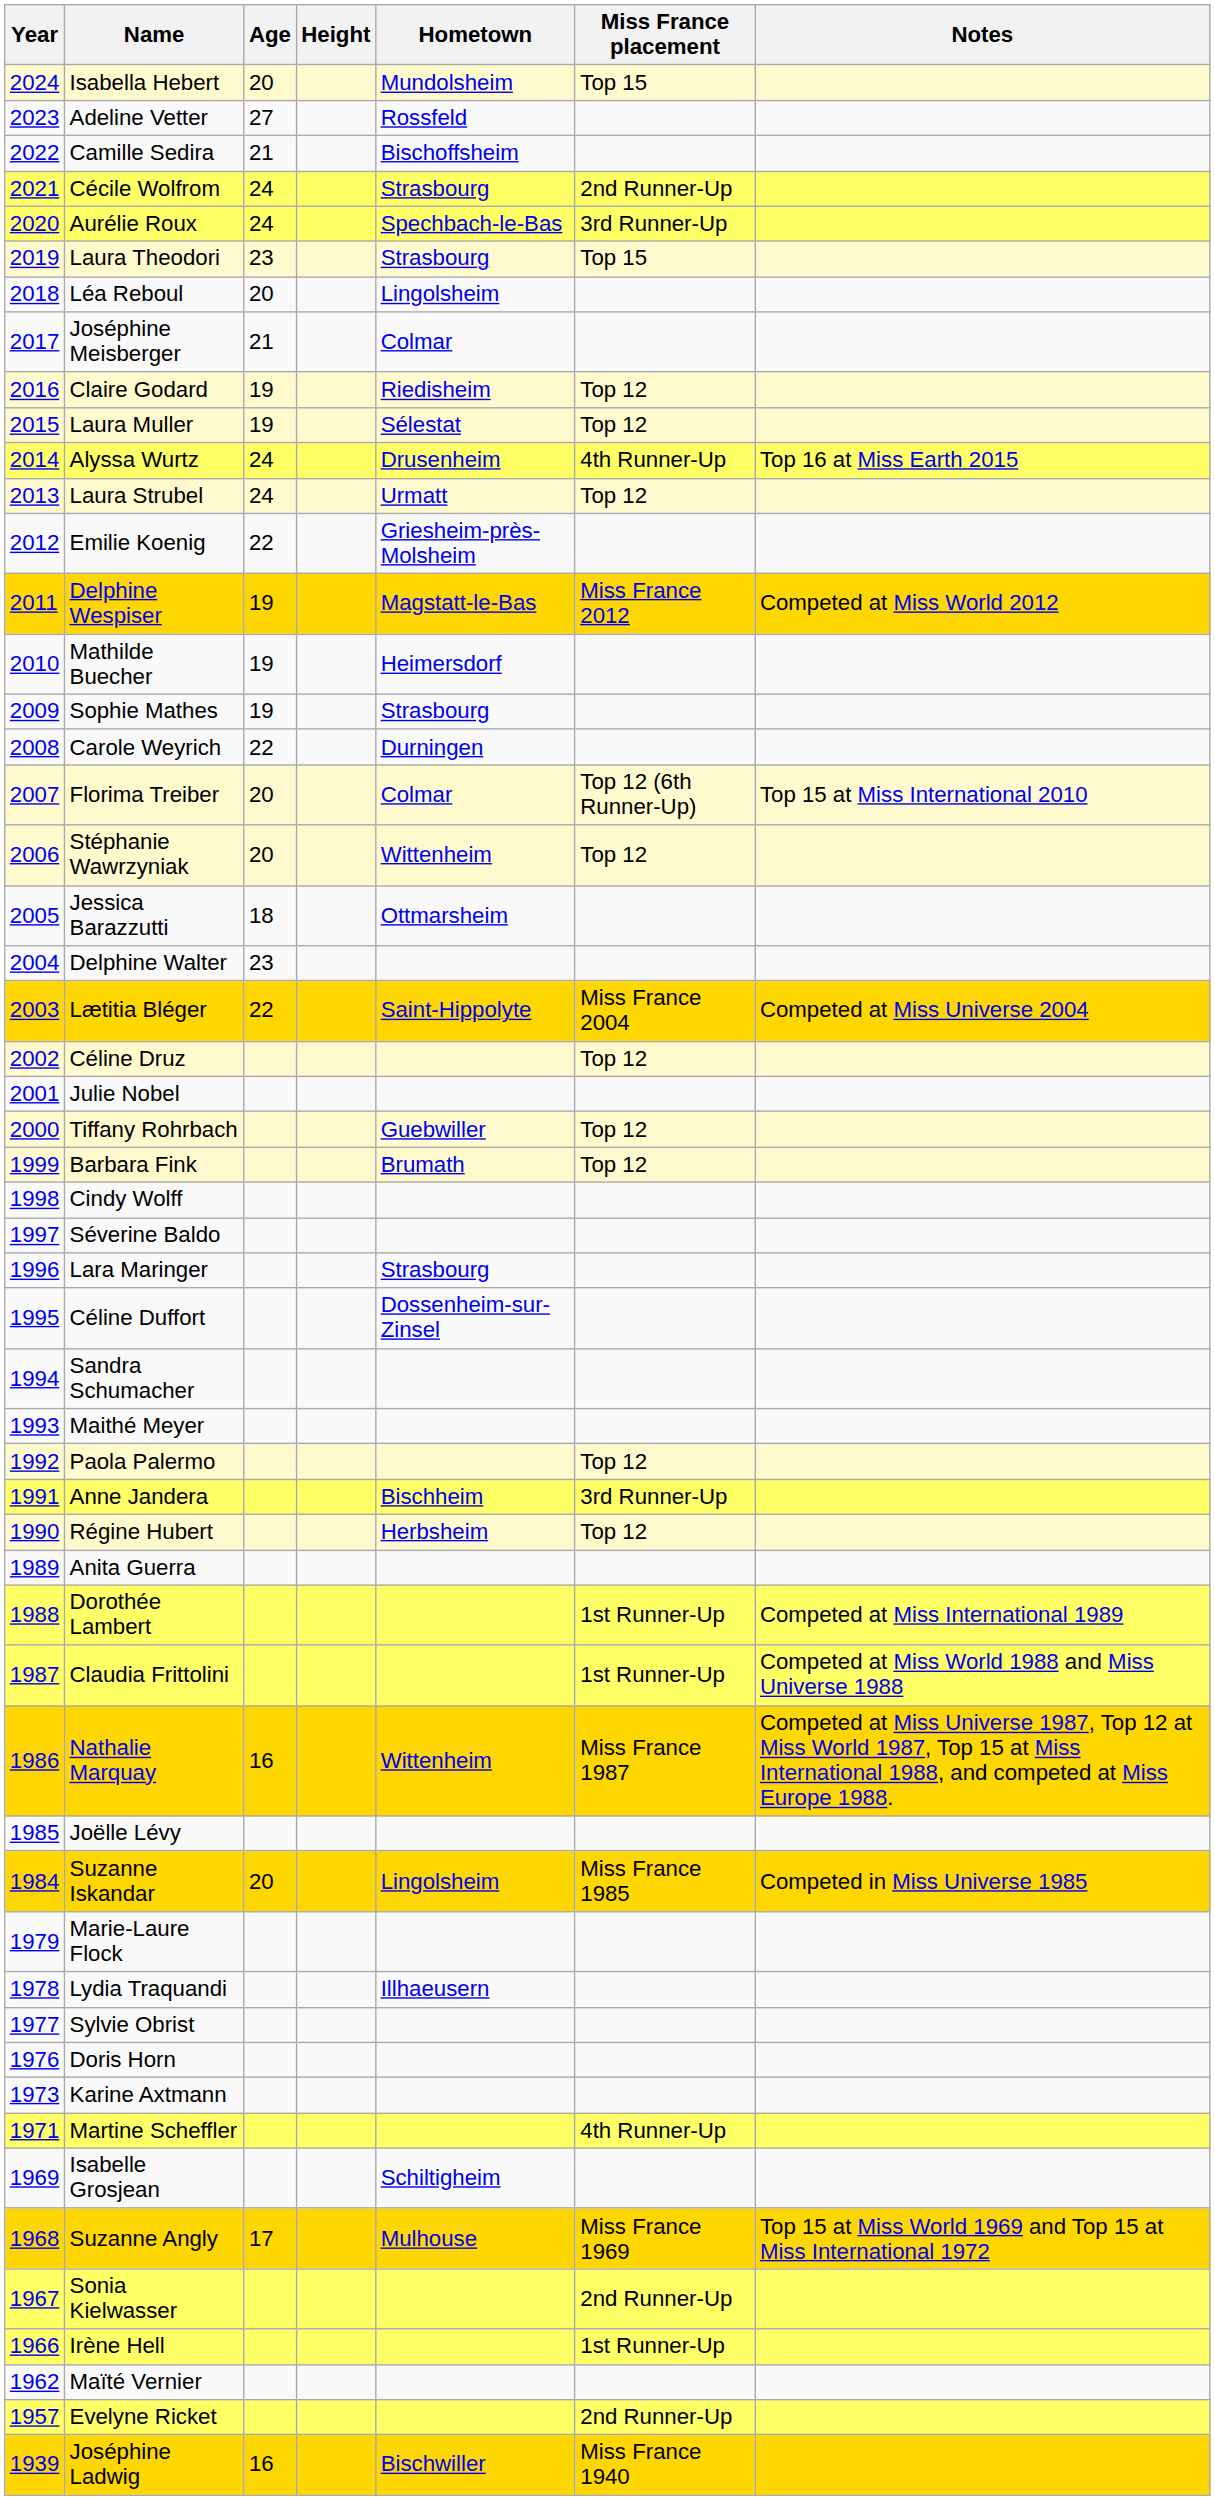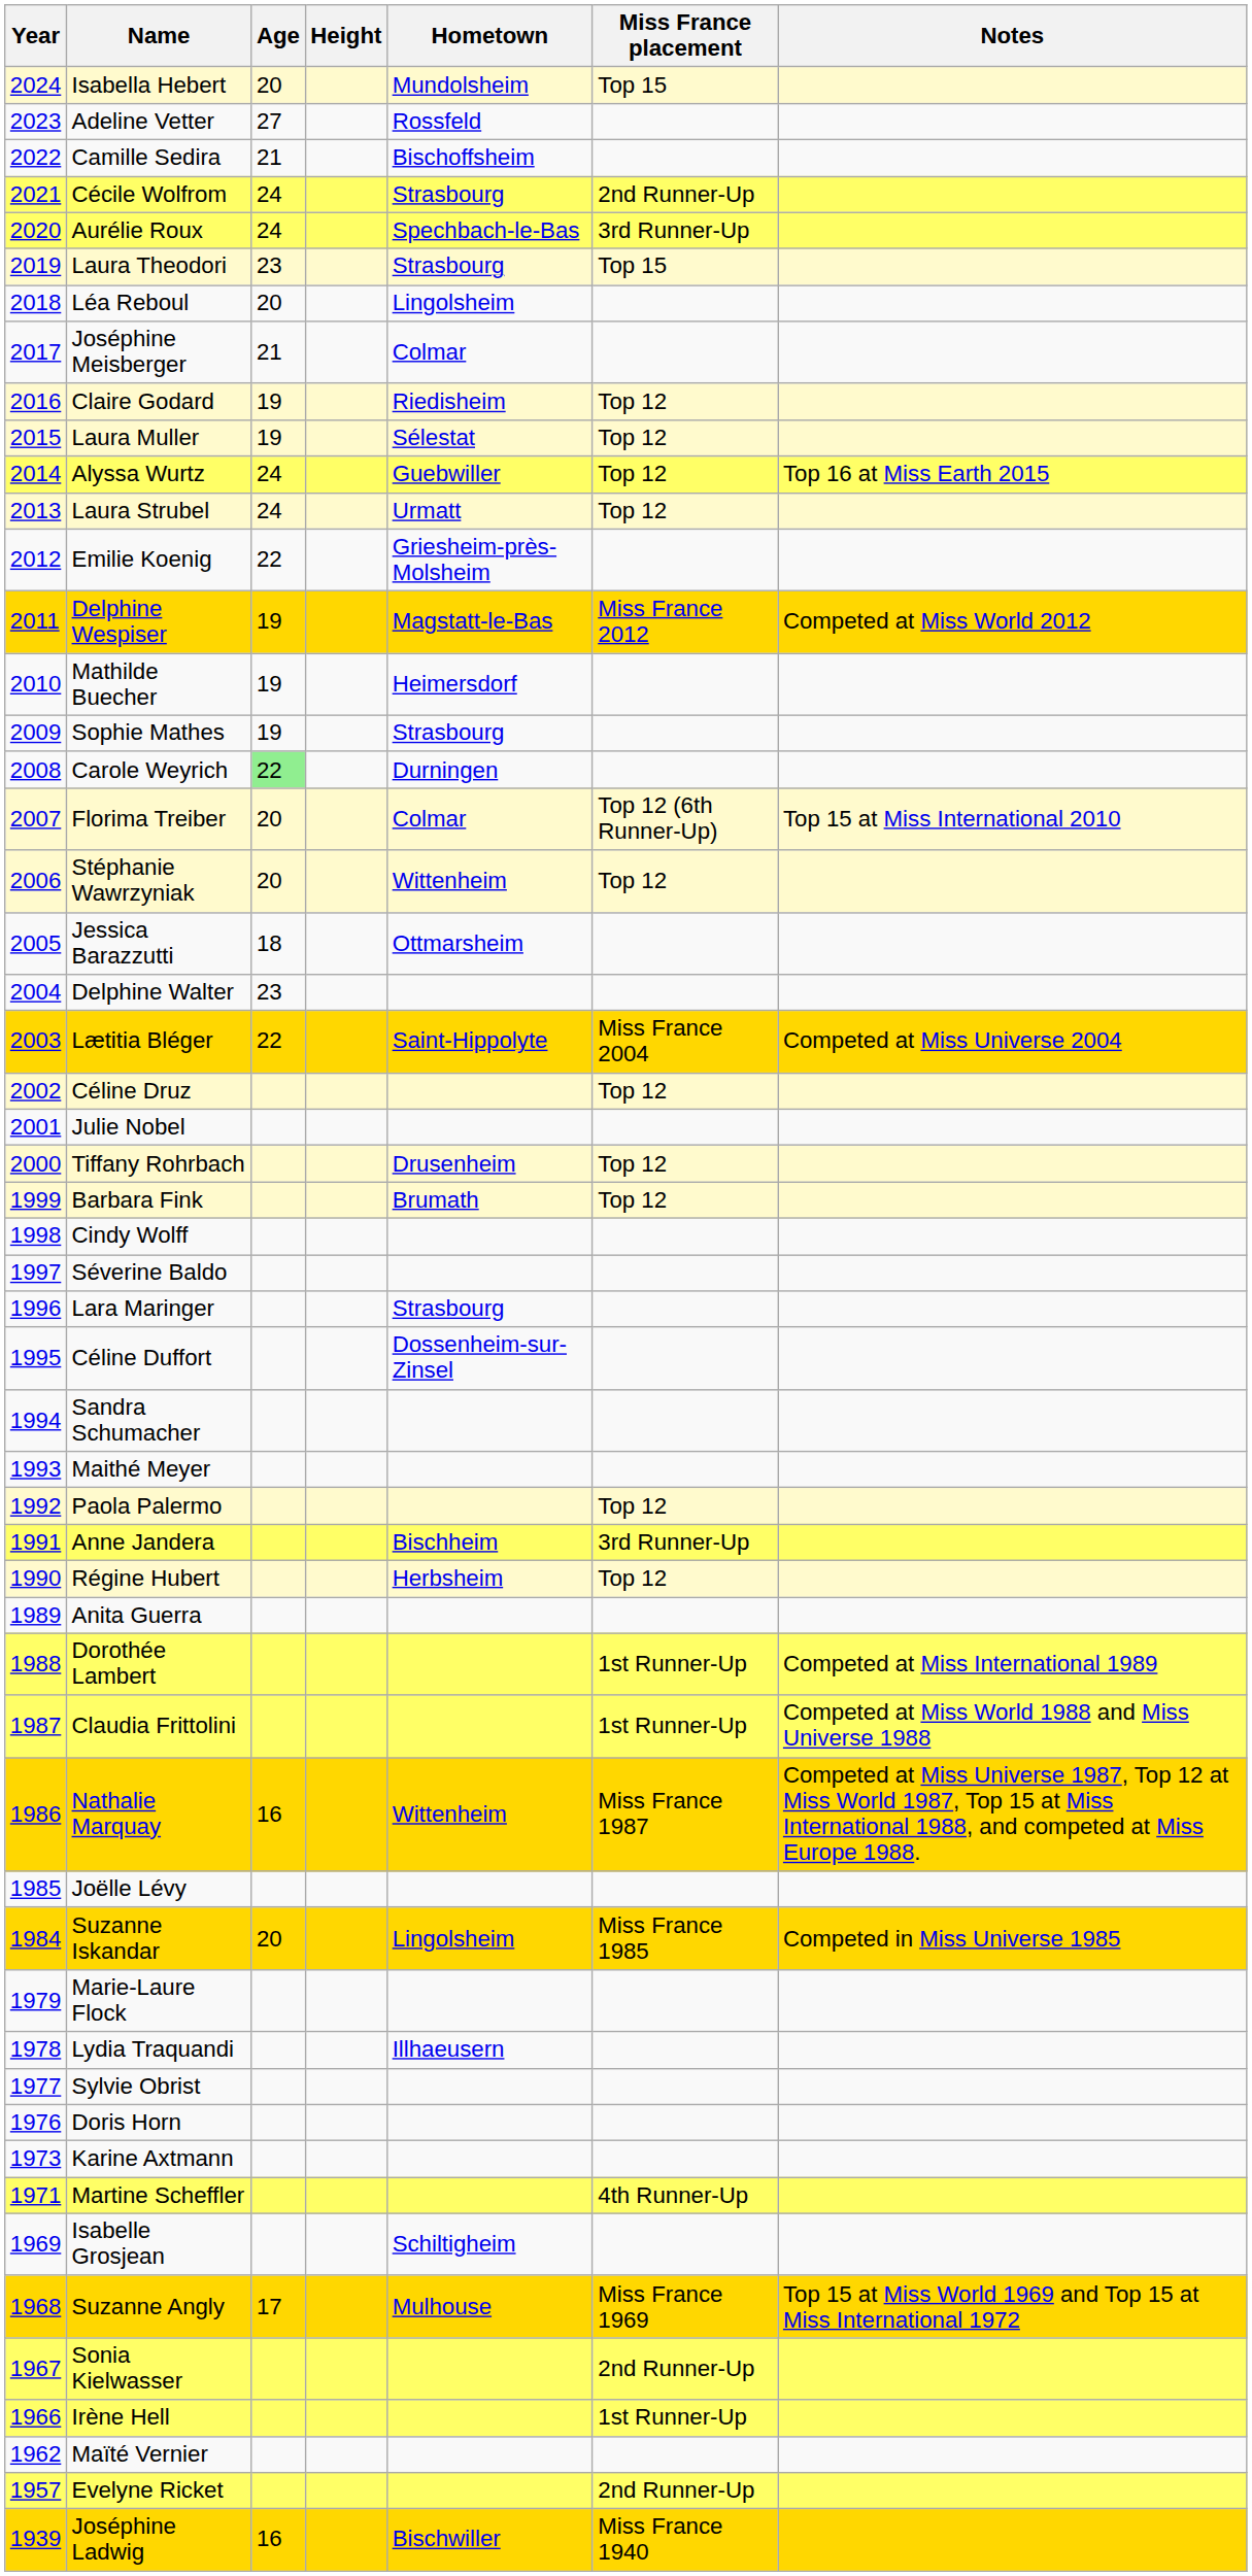 <table class="wikitable sortable">
 <tr>
 <th>Year</th>
 <th>Name</th>
 <th>Age</th>
 <th>Height</th>
 <th>Hometown</th>
 <th>Miss France placement</th>
 <th width=320>Notes</th>
 </tr>
 <tr bgcolor=#FFFACD>
 <td><a href='#'>2024</a></td>
 <td>Isabella Hebert</td>
 <td>20</td>
 <td></td>
 <td><a href='#'>Mundolsheim</a></td>
 <td>Top 15</td>
 <td></td>
 </tr>
 <tr>
 <td><a href='#'>2023</a></td>
 <td>Adeline Vetter</td>
 <td>27</td>
 <td></td>
 <td><a href='#'>Rossfeld</a></td>
 <td></td>
 <td></td>
 </tr>
 <tr>
 <td><a href='#'>2022</a></td>
 <td>Camille Sedira</td>
 <td>21</td>
 <td></td>
 <td><a href='#'>Bischoffsheim</a></td>
 <td></td>
 <td></td>
 </tr>
 <tr bgcolor=#FFFF66>
 <td><a href='#'>2021</a></td>
 <td>Cécile Wolfrom</td>
 <td>24</td>
 <td></td>
 <td><a href='#'>Strasbourg</a></td>
 <td>2nd Runner-Up</td>
 <td></td>
 </tr>
 <tr bgcolor=#FFFF66>
 <td><a href='#'>2020</a></td>
 <td>Aurélie Roux</td>
 <td>24</td>
 <td></td>
 <td><a href='#'>Spechbach-le-Bas</a></td>
 <td>3rd Runner-Up</td>
 <td></td>
 </tr>
 <tr bgcolor=#FFFACD>
 <td><a href='#'>2019</a></td>
 <td>Laura Theodori</td>
 <td>23</td>
 <td></td>
 <td><a href='#'>Strasbourg</a></td>
 <td>Top 15</td>
 <td></td>
 </tr>
 <tr>
 <td><a href='#'>2018</a></td>
 <td>Léa Reboul</td>
 <td>20</td>
 <td></td>
 <td><a href='#'>Lingolsheim</a></td>
 <td></td>
 <td></td>
 </tr>
 <tr>
 <td><a href='#'>2017</a></td>
 <td>Joséphine Meisberger</td>
 <td>21</td>
 <td></td>
 <td><a href='#'>Colmar</a></td>
 <td></td>
 <td></td>
 </tr>
 <tr bgcolor=#FFFACD>
 <td><a href='#'>2016</a></td>
 <td>Claire Godard</td>
 <td>19</td>
 <td></td>
 <td><a href='#'>Riedisheim</a></td>
 <td>Top 12</td>
 <td></td>
 </tr>
 <tr bgcolor=#FFFACD>
 <td><a href='#'>2015</a></td>
 <td>Laura Muller</td>
 <td>19</td>
 <td></td>
 <td><a href='#'>Sélestat</a></td>
 <td>Top 12</td>
 <td></td>
 </tr>
 <tr bgcolor=#FFFF66>
 <td><a href='#'>2014</a></td>
 <td>Alyssa Wurtz</td>
 <td>24</td>
 <td></td>
-<td><a href='#'>Drusenheim</a></td>
-<td>4th Runner-Up</td>
+<td><a href='#'>Guebwiller</a></td>
+<td>Top 12</td>
 <td>Top 16 at <a href='#'>Miss Earth 2015</a></td>
 </tr>
 <tr bgcolor=#FFFACD>
 <td><a href='#'>2013</a></td>
 <td>Laura Strubel</td>
 <td>24</td>
 <td></td>
 <td><a href='#'>Urmatt</a></td>
 <td>Top 12</td>
 <td></td>
 </tr>
 <tr>
 <td><a href='#'>2012</a></td>
 <td>Emilie Koenig</td>
 <td>22</td>
 <td></td>
 <td><a href='#'>Griesheim-près-Molsheim</a></td>
 <td></td>
 <td></td>
 </tr>
 <tr bgcolor=gold>
 <td><a href='#'>2011</a></td>
 <td><a href='#'>Delphine Wespiser</a></td>
 <td>19</td>
 <td></td>
 <td><a href='#'>Magstatt-le-Bas</a></td>
 <td><a href='#'>Miss France 2012</a></td>
 <td>Competed at <a href='#'>Miss World 2012</a></td>
 </tr>
 <tr>
 <td><a href='#'>2010</a></td>
 <td>Mathilde Buecher</td>
 <td>19</td>
 <td></td>
 <td><a href='#'>Heimersdorf</a></td>
 <td></td>
 <td></td>
 </tr>
 <tr>
 <td><a href='#'>2009</a></td>
 <td>Sophie Mathes</td>
 <td>19</td>
 <td></td>
 <td><a href='#'>Strasbourg</a></td>
 <td></td>
 <td></td>
 </tr>
 <tr>
 <td><a href='#'>2008</a></td>
 <td>Carole Weyrich</td>
-<td>22</td>
+<td style="background: lightgreen;">22</td>
 <td></td>
 <td><a href='#'>Durningen</a></td>
 <td></td>
 <td></td>
 </tr>
 <tr bgcolor=#FFFACD>
 <td><a href='#'>2007</a></td>
 <td>Florima Treiber</td>
 <td>20</td>
 <td></td>
 <td><a href='#'>Colmar</a></td>
 <td>Top 12 (6th Runner-Up)</td>
 <td>Top 15 at <a href='#'>Miss International 2010</a></td>
 </tr>
 <tr bgcolor=#FFFACD>
 <td><a href='#'>2006</a></td>
 <td>Stéphanie Wawrzyniak</td>
 <td>20</td>
 <td></td>
 <td><a href='#'>Wittenheim</a></td>
 <td>Top 12</td>
 <td></td>
 </tr>
 <tr>
 <td><a href='#'>2005</a></td>
 <td>Jessica Barazzutti</td>
 <td>18</td>
 <td></td>
 <td><a href='#'>Ottmarsheim</a></td>
 <td></td>
 <td></td>
 </tr>
 <tr>
 <td><a href='#'>2004</a></td>
 <td>Delphine Walter</td>
 <td>23</td>
 <td></td>
 <td></td>
 <td></td>
 <td></td>
 </tr>
 <tr bgcolor=gold>
 <td><a href='#'>2003</a></td>
 <td>Lætitia Bléger</td>
 <td>22</td>
 <td></td>
 <td><a href='#'>Saint-Hippolyte</a></td>
 <td>Miss France 2004</td>
 <td>Competed at <a href='#'>Miss Universe 2004</a></td>
 </tr>
 <tr bgcolor=#FFFACD>
 <td><a href='#'>2002</a></td>
 <td>Céline Druz</td>
 <td></td>
 <td></td>
 <td></td>
 <td>Top 12</td>
 <td></td>
 </tr>
 <tr>
 <td><a href='#'>2001</a></td>
 <td>Julie Nobel</td>
 <td></td>
 <td></td>
 <td></td>
 <td></td>
 <td></td>
 </tr>
 <tr bgcolor=#FFFACD>
 <td><a href='#'>2000</a></td>
 <td>Tiffany Rohrbach</td>
 <td></td>
 <td></td>
-<td><a href='#'>Guebwiller</a></td>
+<td><a href='#'>Drusenheim</a></td>
 <td>Top 12</td>
 <td></td>
 </tr>
 <tr bgcolor=#FFFACD>
 <td><a href='#'>1999</a></td>
 <td>Barbara Fink</td>
 <td></td>
 <td></td>
 <td><a href='#'>Brumath</a></td>
 <td>Top 12</td>
 <td></td>
 </tr>
 <tr>
 <td><a href='#'>1998</a></td>
 <td>Cindy Wolff</td>
 <td></td>
 <td></td>
 <td></td>
 <td></td>
 <td></td>
 </tr>
 <tr>
 <td><a href='#'>1997</a></td>
 <td>Séverine Baldo</td>
 <td></td>
 <td></td>
 <td></td>
 <td></td>
 <td></td>
 </tr>
 <tr>
 <td><a href='#'>1996</a></td>
 <td>Lara Maringer</td>
 <td></td>
 <td></td>
 <td><a href='#'>Strasbourg</a></td>
 <td></td>
 <td></td>
 </tr>
 <tr>
 <td><a href='#'>1995</a></td>
 <td>Céline Duffort</td>
 <td></td>
 <td></td>
 <td><a href='#'>Dossenheim-sur-Zinsel</a></td>
 <td></td>
 <td></td>
 </tr>
 <tr>
 <td><a href='#'>1994</a></td>
 <td>Sandra Schumacher</td>
 <td></td>
 <td></td>
 <td></td>
 <td></td>
 <td></td>
 </tr>
 <tr>
 <td><a href='#'>1993</a></td>
 <td>Maithé Meyer</td>
 <td></td>
 <td></td>
 <td></td>
 <td></td>
 <td></td>
 </tr>
 <tr bgcolor=#FFFACD>
 <td><a href='#'>1992</a></td>
 <td>Paola Palermo</td>
 <td></td>
 <td></td>
 <td></td>
 <td>Top 12</td>
 <td></td>
 </tr>
 <tr bgcolor=#FFFF66>
 <td><a href='#'>1991</a></td>
 <td>Anne Jandera</td>
 <td></td>
 <td></td>
 <td><a href='#'>Bischheim</a></td>
 <td>3rd Runner-Up</td>
 <td></td>
 </tr>
 <tr bgcolor=#FFFACD>
 <td><a href='#'>1990</a></td>
 <td>Régine Hubert</td>
 <td></td>
 <td></td>
 <td><a href='#'>Herbsheim</a></td>
 <td>Top 12</td>
 <td></td>
 </tr>
 <tr>
 <td><a href='#'>1989</a></td>
 <td>Anita Guerra</td>
 <td></td>
 <td></td>
 <td></td>
 <td></td>
 <td></td>
 </tr>
 <tr bgcolor=#FFFF66>
 <td><a href='#'>1988</a></td>
 <td>Dorothée Lambert</td>
 <td></td>
 <td></td>
 <td></td>
 <td>1st Runner-Up</td>
 <td>Competed at <a href='#'>Miss International 1989</a></td>
 </tr>
 <tr bgcolor=#FFFF66>
 <td><a href='#'>1987</a></td>
 <td>Claudia Frittolini</td>
 <td></td>
 <td></td>
 <td></td>
 <td>1st Runner-Up</td>
 <td>Competed at <a href='#'>Miss World 1988</a> and <a href='#'>Miss Universe 1988</a></td>
 </tr>
 <tr bgcolor=gold>
 <td><a href='#'>1986</a></td>
 <td><a href='#'>Nathalie Marquay</a></td>
 <td>16</td>
 <td></td>
 <td><a href='#'>Wittenheim</a></td>
 <td>Miss France 1987</td>
 <td>Competed at <a href='#'>Miss Universe 1987</a>, Top 12 at <a href='#'>Miss World 1987</a>, Top 15 at <a href='#'>Miss International 1988</a>, and competed at <a href='#'>Miss Europe 1988</a>.</td>
 </tr>
 <tr>
 <td><a href='#'>1985</a></td>
 <td>Joëlle Lévy</td>
 <td></td>
 <td></td>
 <td></td>
 <td></td>
 <td></td>
 </tr>
 <tr bgcolor=gold>
 <td><a href='#'>1984</a></td>
 <td>Suzanne Iskandar</td>
 <td>20</td>
 <td></td>
 <td><a href='#'>Lingolsheim</a></td>
 <td>Miss France 1985</td>
 <td>Competed in <a href='#'>Miss Universe 1985</a></td>
 </tr>
 <tr>
 <td><a href='#'>1979</a></td>
 <td>Marie-Laure Flock</td>
 <td></td>
 <td></td>
 <td></td>
 <td></td>
 <td></td>
 </tr>
 <tr>
 <td><a href='#'>1978</a></td>
 <td>Lydia Traquandi</td>
 <td></td>
 <td></td>
 <td><a href='#'>Illhaeusern</a></td>
 <td></td>
 <td></td>
 </tr>
 <tr>
 <td><a href='#'>1977</a></td>
 <td>Sylvie Obrist</td>
 <td></td>
 <td></td>
 <td></td>
 <td></td>
 <td></td>
 </tr>
 <tr>
 <td><a href='#'>1976</a></td>
 <td>Doris Horn</td>
 <td></td>
 <td></td>
 <td></td>
 <td></td>
 <td></td>
 </tr>
 <tr>
 <td><a href='#'>1973</a></td>
 <td>Karine Axtmann</td>
 <td></td>
 <td></td>
 <td></td>
 <td></td>
 <td></td>
 </tr>
 <tr bgcolor=#FFFF66>
 <td><a href='#'>1971</a></td>
 <td>Martine Scheffler</td>
 <td></td>
 <td></td>
 <td></td>
 <td>4th Runner-Up</td>
 <td></td>
 </tr>
 <tr>
 <td><a href='#'>1969</a></td>
 <td>Isabelle Grosjean</td>
 <td></td>
 <td></td>
 <td><a href='#'>Schiltigheim</a></td>
 <td></td>
 <td></td>
 </tr>
 <tr bgcolor=gold>
 <td><a href='#'>1968</a></td>
 <td>Suzanne Angly</td>
 <td>17</td>
 <td></td>
 <td><a href='#'>Mulhouse</a></td>
 <td>Miss France 1969</td>
 <td>Top 15 at <a href='#'>Miss World 1969</a> and Top 15 at <a href='#'>Miss International 1972</a></td>
 </tr>
 <tr bgcolor=#FFFF66>
 <td><a href='#'>1967</a></td>
 <td>Sonia Kielwasser</td>
 <td></td>
 <td></td>
 <td></td>
 <td>2nd Runner-Up</td>
 <td></td>
 </tr>
 <tr bgcolor=#FFFF66>
 <td><a href='#'>1966</a></td>
 <td>Irène Hell</td>
 <td></td>
 <td></td>
 <td></td>
 <td>1st Runner-Up</td>
 <td></td>
 </tr>
 <tr>
 <td><a href='#'>1962</a></td>
 <td>Maïté Vernier</td>
 <td></td>
 <td></td>
 <td></td>
 <td></td>
 <td></td>
 </tr>
 <tr bgcolor=#FFFF66>
 <td><a href='#'>1957</a></td>
 <td>Evelyne Ricket</td>
 <td></td>
 <td></td>
 <td></td>
 <td>2nd Runner-Up</td>
 <td></td>
 </tr>
 <tr bgcolor=gold>
 <td><a href='#'>1939</a></td>
 <td>Joséphine Ladwig</td>
 <td>16</td>
 <td></td>
 <td><a href='#'>Bischwiller</a></td>
 <td>Miss France 1940</td>
 <td></td>
 </tr>
 <tr>
 </tr>
 </table>
